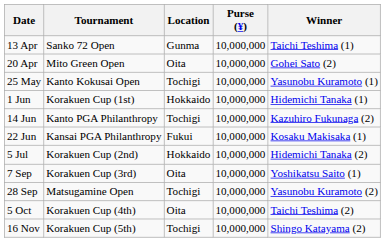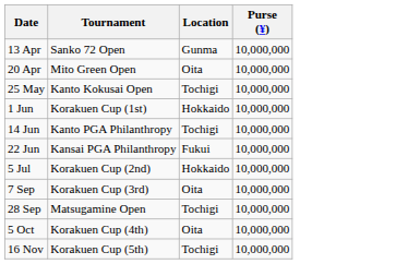 <table class="wikitable" style="font-size:95%">
 <tr>
 <th>Date</th>
 <th>Tournament</th>
 <th>Location</th>
 <th>Purse<br>(<a href='#'>¥</a>)</th>
-<th>Winner</th>
 </tr>
 <tr>
 <td>13 Apr</td>
 <td>Sanko 72 Open</td>
 <td>Gunma</td>
 <td align=right>10,000,000</td>
-<td> <a href='#'>Taichi Teshima</a> (1)</td>
 </tr>
 <tr>
 <td>20 Apr</td>
 <td>Mito Green Open</td>
 <td>Oita</td>
 <td align=right>10,000,000</td>
-<td> <a href='#'>Gohei Sato</a> (2)</td>
 </tr>
 <tr>
 <td>25 May</td>
 <td>Kanto Kokusai Open</td>
 <td>Tochigi</td>
 <td align=right>10,000,000</td>
-<td> <a href='#'>Yasunobu Kuramoto</a> (1)</td>
 </tr>
 <tr>
 <td>1 Jun</td>
 <td>Korakuen Cup (1st)</td>
 <td>Hokkaido</td>
 <td align=right>10,000,000</td>
-<td> <a href='#'>Hidemichi Tanaka</a> (1)</td>
 </tr>
 <tr>
 <td>14 Jun</td>
 <td>Kanto PGA Philanthropy</td>
 <td>Tochigi</td>
 <td align=right>10,000,000</td>
-<td> <a href='#'>Kazuhiro Fukunaga</a> (2)</td>
 </tr>
 <tr>
 <td>22 Jun</td>
 <td>Kansai PGA Philanthropy</td>
 <td>Fukui</td>
 <td align=right>10,000,000</td>
-<td> <a href='#'>Kosaku Makisaka</a> (1)</td>
 </tr>
 <tr>
 <td>5 Jul</td>
 <td>Korakuen Cup (2nd)</td>
 <td>Hokkaido</td>
 <td align=right>10,000,000</td>
-<td> <a href='#'>Hidemichi Tanaka</a> (2)</td>
 </tr>
 <tr>
 <td>7 Sep</td>
 <td>Korakuen Cup (3rd)</td>
 <td>Oita</td>
 <td align=right>10,000,000</td>
-<td> <a href='#'>Yoshikatsu Saito</a> (1)</td>
 </tr>
 <tr>
 <td>28 Sep</td>
 <td>Matsugamine Open</td>
 <td>Tochigi</td>
 <td align=right>10,000,000</td>
-<td> <a href='#'>Yasunobu Kuramoto</a> (2)</td>
 </tr>
 <tr>
 <td>5 Oct</td>
 <td>Korakuen Cup (4th)</td>
 <td>Oita</td>
 <td align=right>10,000,000</td>
-<td> <a href='#'>Taichi Teshima</a> (2)</td>
 </tr>
 <tr>
 <td>16 Nov</td>
 <td>Korakuen Cup (5th)</td>
 <td>Tochigi</td>
 <td align=right>10,000,000</td>
-<td> <a href='#'>Shingo Katayama</a> (2)</td>
 </tr>
 </table>
